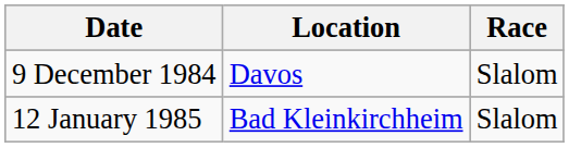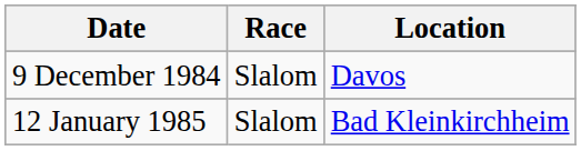 <table class="wikitable">
 <tr>
 <th><strong>Date</strong></th>
+<th><strong>Race</strong></th>
 <th><strong>Location</strong></th>
-<th><strong>Race</strong></th>
 </tr>
 <tr>
 <td>9 December 1984</td>
+<td>Slalom</td>
 <td> <a href='#'>Davos</a></td>
-<td>Slalom</td>
 </tr>
 <tr>
 <td>12 January 1985</td>
+<td>Slalom</td>
 <td> <a href='#'>Bad Kleinkirchheim</a></td>
-<td>Slalom</td>
 </tr>
 </table>
